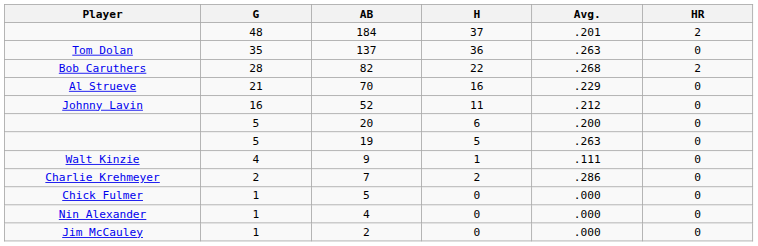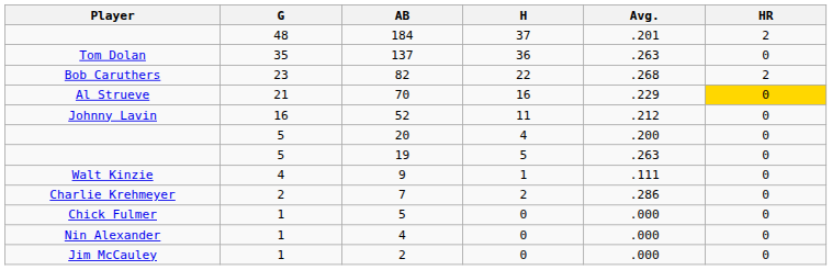 <table class="wikitable sortable">
 <tr>
 <th bgcolor="#DDDDFF" width="16%">Player</th>
 <th bgcolor="#DDDDFF" width="9%">G</th>
 <th bgcolor="#DDDDFF" width="9%">AB</th>
 <th bgcolor="#DDDDFF" width="9%">H</th>
 <th bgcolor="#DDDDFF" width="9%">Avg.</th>
 <th bgcolor="#DDDDFF" width="9%">HR</th>
 </tr>
 <tr align="center">
 <td></td>
 <td>48</td>
 <td>184</td>
 <td>37</td>
 <td>.201</td>
 <td>2</td>
 </tr>
 <tr align="center">
 <td><a href='#'>Tom Dolan</a></td>
 <td>35</td>
 <td>137</td>
 <td>36</td>
 <td>.263</td>
 <td>0</td>
 </tr>
 <tr align=center>
 <td><a href='#'>Bob Caruthers</a></td>
-<td>28</td>
+<td>23</td>
 <td>82</td>
 <td>22</td>
 <td>.268</td>
 <td>2</td>
 </tr>
 <tr align=center>
 <td><a href='#'>Al Strueve</a></td>
 <td>21</td>
 <td>70</td>
 <td>16</td>
 <td>.229</td>
-<td>0</td>
+<td style="background: gold;">0</td>
 </tr>
 <tr align=center>
 <td><a href='#'>Johnny Lavin</a></td>
 <td>16</td>
 <td>52</td>
 <td>11</td>
 <td>.212</td>
 <td>0</td>
 </tr>
 <tr align=center>
 <td></td>
 <td>5</td>
 <td>20</td>
-<td>6</td>
+<td>4</td>
 <td>.200</td>
 <td>0</td>
 </tr>
 <tr align="center">
 <td></td>
 <td>5</td>
 <td>19</td>
 <td>5</td>
 <td>.263</td>
 <td>0</td>
 </tr>
 <tr align="center">
 <td><a href='#'>Walt Kinzie</a></td>
 <td>4</td>
 <td>9</td>
 <td>1</td>
 <td>.111</td>
 <td>0</td>
 </tr>
 <tr align=center>
 <td><a href='#'>Charlie Krehmeyer</a></td>
 <td>2</td>
 <td>7</td>
 <td>2</td>
 <td>.286</td>
 <td>0</td>
 </tr>
 <tr align=center>
 <td><a href='#'>Chick Fulmer</a></td>
 <td>1</td>
 <td>5</td>
 <td>0</td>
 <td>.000</td>
 <td>0</td>
 </tr>
 <tr align=center>
 <td><a href='#'>Nin Alexander</a></td>
 <td>1</td>
 <td>4</td>
 <td>0</td>
 <td>.000</td>
 <td>0</td>
 </tr>
 <tr align=center>
 <td><a href='#'>Jim McCauley</a></td>
 <td>1</td>
 <td>2</td>
 <td>0</td>
 <td>.000</td>
 <td>0</td>
 </tr>
 </table>
